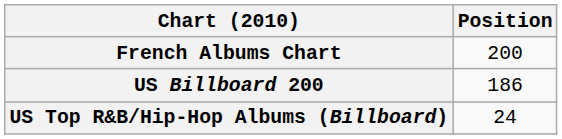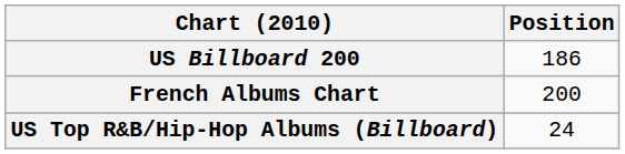 <table class="wikitable plainrowheaders sortable" style="text-align:center;" border="1">
 <tr>
 <th scope="col">Chart (2010)</th>
 <th scope="col">Position</th>
 </tr>
 <tr>
+<th scope="row">US <em>Billboard</em> 200</th>
+<td>186</td>
+</tr>
+<tr>
 <th scope="row">French Albums Chart</th>
 <td>200</td>
-</tr>
-<tr>
-<th scope="row">US <em>Billboard</em> 200</th>
-<td>186</td>
 </tr>
 <tr>
 <th scope="row">US Top R&B/Hip-Hop Albums (<em>Billboard</em>)</th>
 <td>24</td>
 </tr>
 </table>
